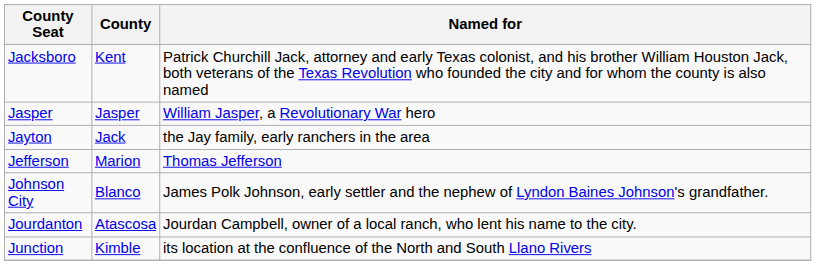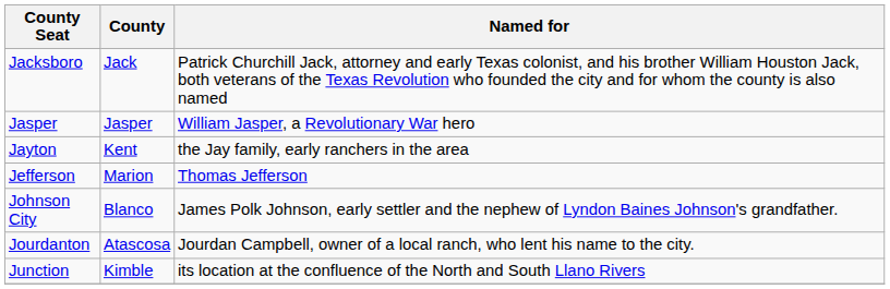 <table class="wikitable">
 <tr>
 <th>County Seat</th>
 <th>County</th>
 <th>Named for</th>
 </tr>
 <tr valign="top">
 <td><a href='#'>Jacksboro</a></td>
-<td><a href='#'>Kent</a></td>
+<td><a href='#'>Jack</a></td>
 <td>Patrick Churchill Jack, attorney and early Texas colonist, and his brother William Houston Jack, both veterans of the <a href='#'>Texas Revolution</a> who founded the city and for whom the county is also named</td>
 </tr>
 <tr>
 <td><a href='#'>Jasper</a></td>
 <td><a href='#'>Jasper</a></td>
 <td><a href='#'>William Jasper</a>, a <a href='#'>Revolutionary War</a> hero</td>
 </tr>
 <tr>
 <td><a href='#'>Jayton</a></td>
-<td><a href='#'>Jack</a></td>
+<td><a href='#'>Kent</a></td>
 <td>the Jay family, early ranchers in the area</td>
 </tr>
 <tr>
 <td><a href='#'>Jefferson</a></td>
 <td><a href='#'>Marion</a></td>
 <td><a href='#'>Thomas Jefferson</a></td>
 </tr>
 <tr>
 <td><a href='#'>Johnson City</a></td>
 <td><a href='#'>Blanco</a></td>
 <td>James Polk Johnson, early settler and the nephew of <a href='#'>Lyndon Baines Johnson</a>'s grandfather.</td>
 </tr>
 <tr>
 <td><a href='#'>Jourdanton</a></td>
 <td><a href='#'>Atascosa</a></td>
 <td>Jourdan Campbell, owner of a local ranch, who lent his name to the city.</td>
 </tr>
 <tr>
 <td><a href='#'>Junction</a></td>
 <td><a href='#'>Kimble</a></td>
 <td>its location at the confluence of the North and South <a href='#'>Llano Rivers</a></td>
 </tr>
 <tr>
 </tr>
 </table>
